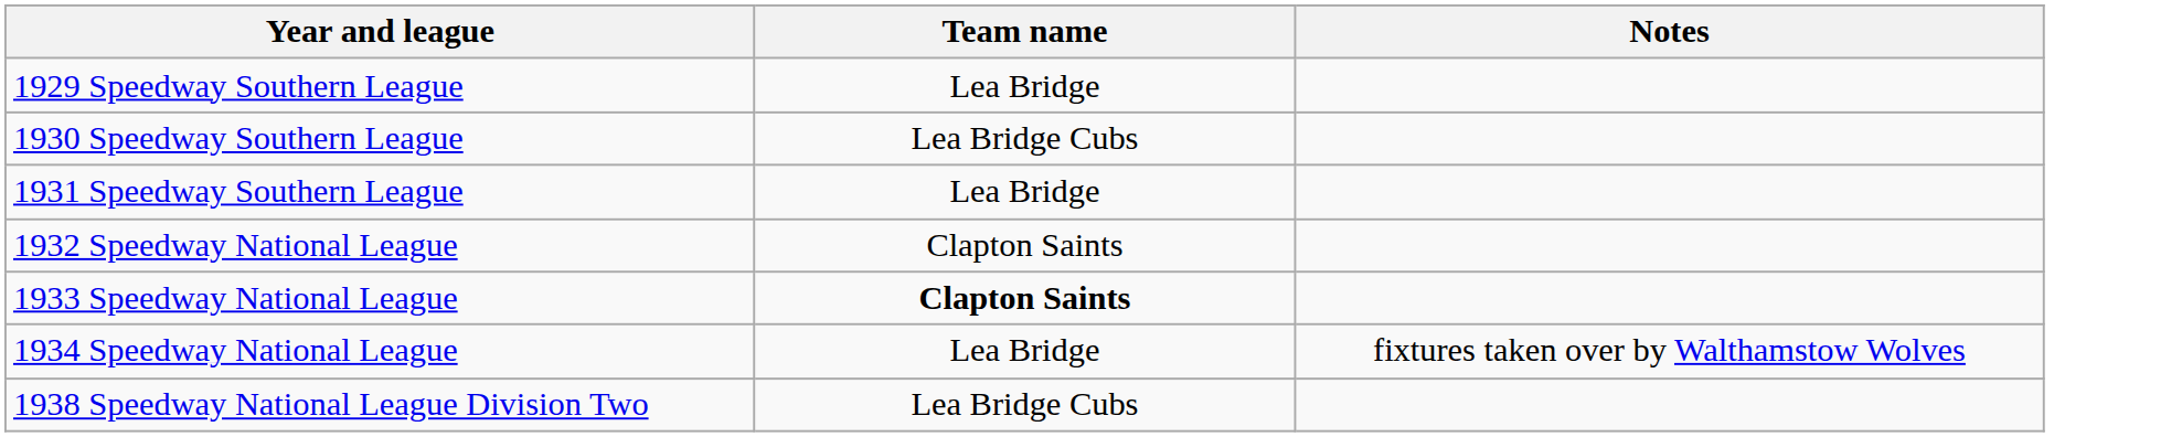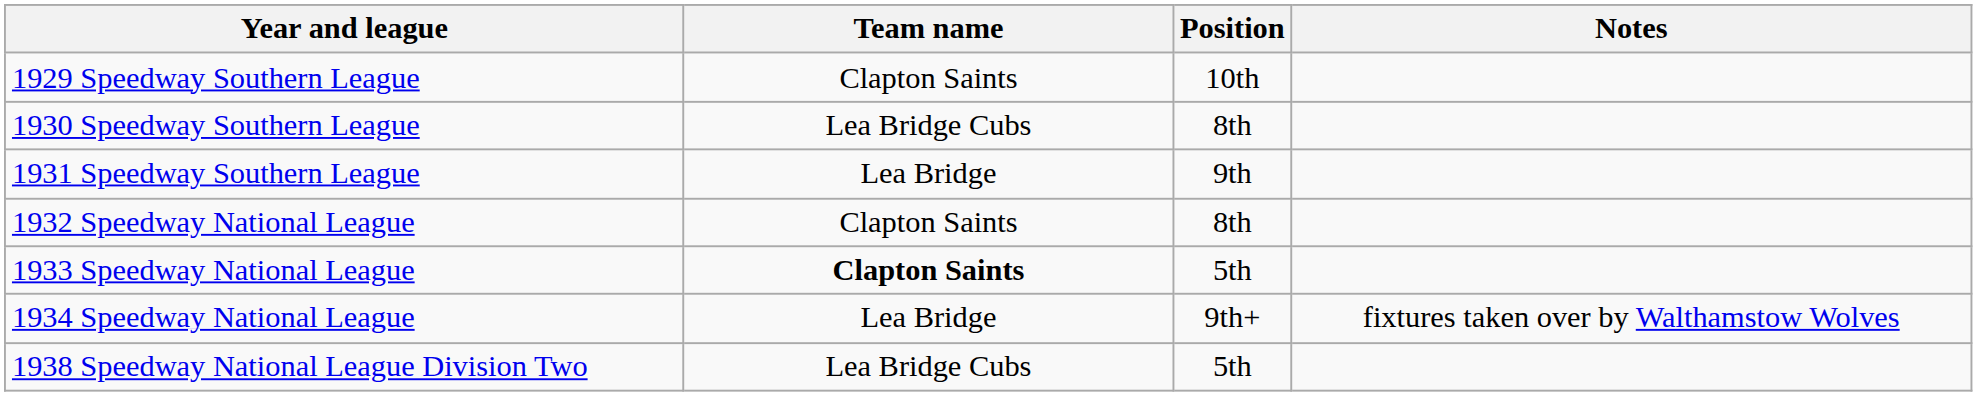 <table class="wikitable">
 <tr>
 <th width=350>Year and league</th>
 <th width=250>Team name</th>
+<th width=50>Position</th>
 <th width=350>Notes</th>
 </tr>
 <tr align=center>
 <td align="left"><a href='#'>1929 Speedway Southern League</a></td>
-<td>Lea Bridge</td>
+<td>Clapton Saints</td>
+<td>10th</td>
 <td></td>
 </tr>
 <tr align=center>
 <td align="left"><a href='#'>1930 Speedway Southern League</a></td>
 <td>Lea Bridge Cubs</td>
+<td>8th</td>
 <td></td>
 </tr>
 <tr align=center>
 <td align="left"><a href='#'>1931 Speedway Southern League</a></td>
 <td>Lea Bridge</td>
+<td>9th</td>
 <td></td>
 </tr>
 <tr align=center>
 <td align="left"><a href='#'>1932 Speedway National League</a></td>
 <td>Clapton Saints</td>
+<td>8th</td>
 <td></td>
 </tr>
 <tr align=center>
 <td align="left"><a href='#'>1933 Speedway National League</a></td>
 <td><strong>Clapton Saints</strong></td>
+<td>5th</td>
 <td></td>
 </tr>
 <tr align=center>
 <td align="left"><a href='#'>1934 Speedway National League</a></td>
 <td>Lea Bridge</td>
+<td>9th+</td>
 <td>fixtures taken over by <a href='#'>Walthamstow Wolves</a></td>
 </tr>
 <tr align=center>
 <td align="left"><a href='#'>1938 Speedway National League Division Two</a></td>
 <td>Lea Bridge Cubs</td>
+<td>5th</td>
 <td></td>
 </tr>
 </table>
